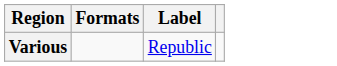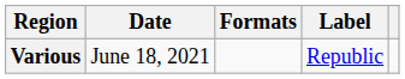 <table class="wikitable plainrowheaders">
 <tr>
 <th scope="col">Region</th>
+<th scope="col">Date</th>
 <th scope="col">Formats</th>
 <th scope="col">Label</th>
 <th scope="col"></th>
 </tr>
 <tr>
 <th scope="row">Various</th>
+<td>June 18, 2021</td>
 <td></td>
 <td><a href='#'>Republic</a></td>
 <td style="text-align:center;"></td>
 </tr>
 </table>
